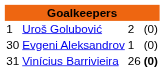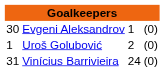 <table class="toccolours" border="0" cellpadding="2" cellspacing="0" align="left" style="margin:0.5em;">
 <tr>
 <th colspan="4" align="center" bgcolor="#ee6611"><span>Goalkeepers</span></th>
+</tr>
+<tr>
+<td>30</td>
+<td> <a href='#'>Evgeni Aleksandrov</a></td>
+<td>1</td>
+<td>(0)</td>
 </tr>
 <tr>
 <td>1</td>
 <td> <a href='#'>Uroš Golubović</a></td>
 <td>2</td>
 <td>(0)</td>
 </tr>
 <tr>
-<td>30</td>
-<td> <a href='#'>Evgeni Aleksandrov</a></td>
-<td>1</td>
-<td>(0)</td>
-</tr>
-<tr>
 <td>31</td>
 <td> <a href='#'>Vinícius Barrivieira</a></td>
-<td>26</td>
-<td><strong>(0)</strong></td>
+<td>24</td>
+<td>(0)</td>
 </tr>
 <tr>
 </tr>
 </table>
